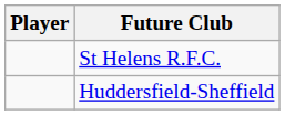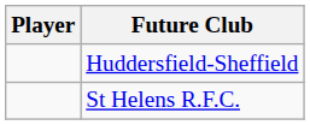 <table class="wikitable" style="font-size:90%">
 <tr bgcolor="#efefef">
 <th>Player</th>
 <th>Future Club</th>
 </tr>
 <tr>
 <td align=left></td>
-<td><a href='#'>St Helens R.F.C.</a></td>
+<td><a href='#'>Huddersfield-Sheffield</a></td>
 </tr>
 <tr>
 <td align=left></td>
-<td><a href='#'>Huddersfield-Sheffield</a></td>
+<td><a href='#'>St Helens R.F.C.</a></td>
 </tr>
 </table>
